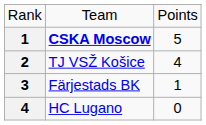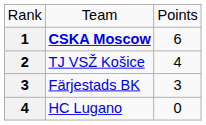 <table class="wikitable" style="text-align: center;">
 <tr>
 <td>Rank</td>
 <td>Team</td>
 <td>Points</td>
 </tr>
 <tr>
 <th>1</th>
 <td style="text-align: left;"> <strong><a href='#'>CSKA Moscow</a></strong></td>
-<td>5</td>
+<td>6</td>
 </tr>
 <tr>
 <th>2</th>
 <td style="text-align: left;"> <a href='#'>TJ VSŽ Košice</a></td>
 <td>4</td>
 </tr>
 <tr>
 <th>3</th>
 <td style="text-align: left;"> <a href='#'>Färjestads BK</a></td>
-<td>1</td>
+<td>3</td>
 </tr>
 <tr>
 <th>4</th>
 <td style="text-align: left;"> <a href='#'>HC Lugano</a></td>
 <td>0</td>
 </tr>
 </table>
